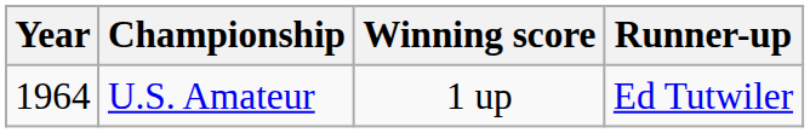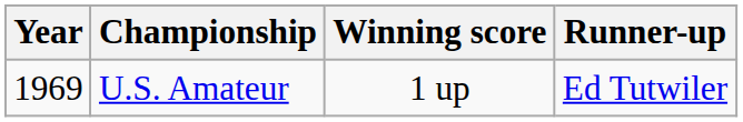 <table class="wikitable">
 <tr>
 <th>Year</th>
 <th>Championship</th>
 <th>Winning score</th>
 <th>Runner-up</th>
 </tr>
 <tr>
-<td>1964</td>
+<td>1969</td>
 <td><a href='#'>U.S. Amateur</a></td>
 <td align=center>1 up</td>
 <td> <a href='#'>Ed Tutwiler</a></td>
 </tr>
 </table>
